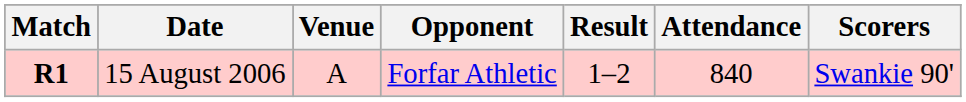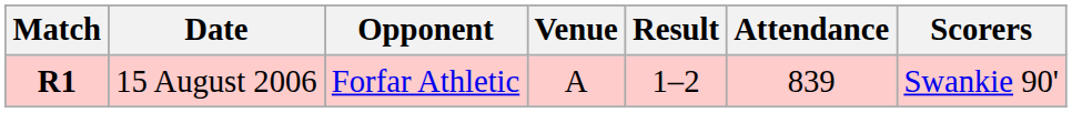 <table class="wikitable" style="font-size:100%; text-align:center">
 <tr>
 <th>Match</th>
 <th>Date</th>
+<th>Opponent</th>
 <th>Venue</th>
-<th>Opponent</th>
 <th>Result</th>
 <th>Attendance</th>
 <th>Scorers</th>
 </tr>
 <tr style="background: #FFCCCC;">
 <td><strong>R1</strong></td>
 <td>15 August 2006</td>
+<td><a href='#'>Forfar Athletic</a></td>
 <td>A</td>
-<td><a href='#'>Forfar Athletic</a></td>
 <td>1–2</td>
-<td>840</td>
+<td>839</td>
 <td><a href='#'>Swankie</a> 90'</td>
 </tr>
 </table>
